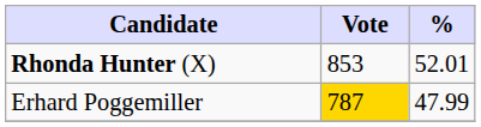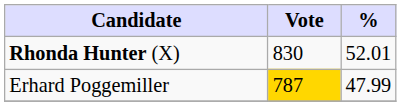 <table class="wikitable">
 <tr>
 <th style="background:#ddf; width:200px;">Candidate</th>
 <th style="background:#ddf; width:50px;">Vote</th>
 <th style="background:#ddf; width:30px;">%</th>
 </tr>
 <tr>
 <td><strong>Rhonda Hunter</strong> (X)</td>
-<td>853</td>
+<td>830</td>
 <td>52.01</td>
 </tr>
 <tr>
 <td>Erhard Poggemiller</td>
 <td style="background: gold;">787</td>
 <td>47.99</td>
 </tr>
 <tr>
 </tr>
 </table>
